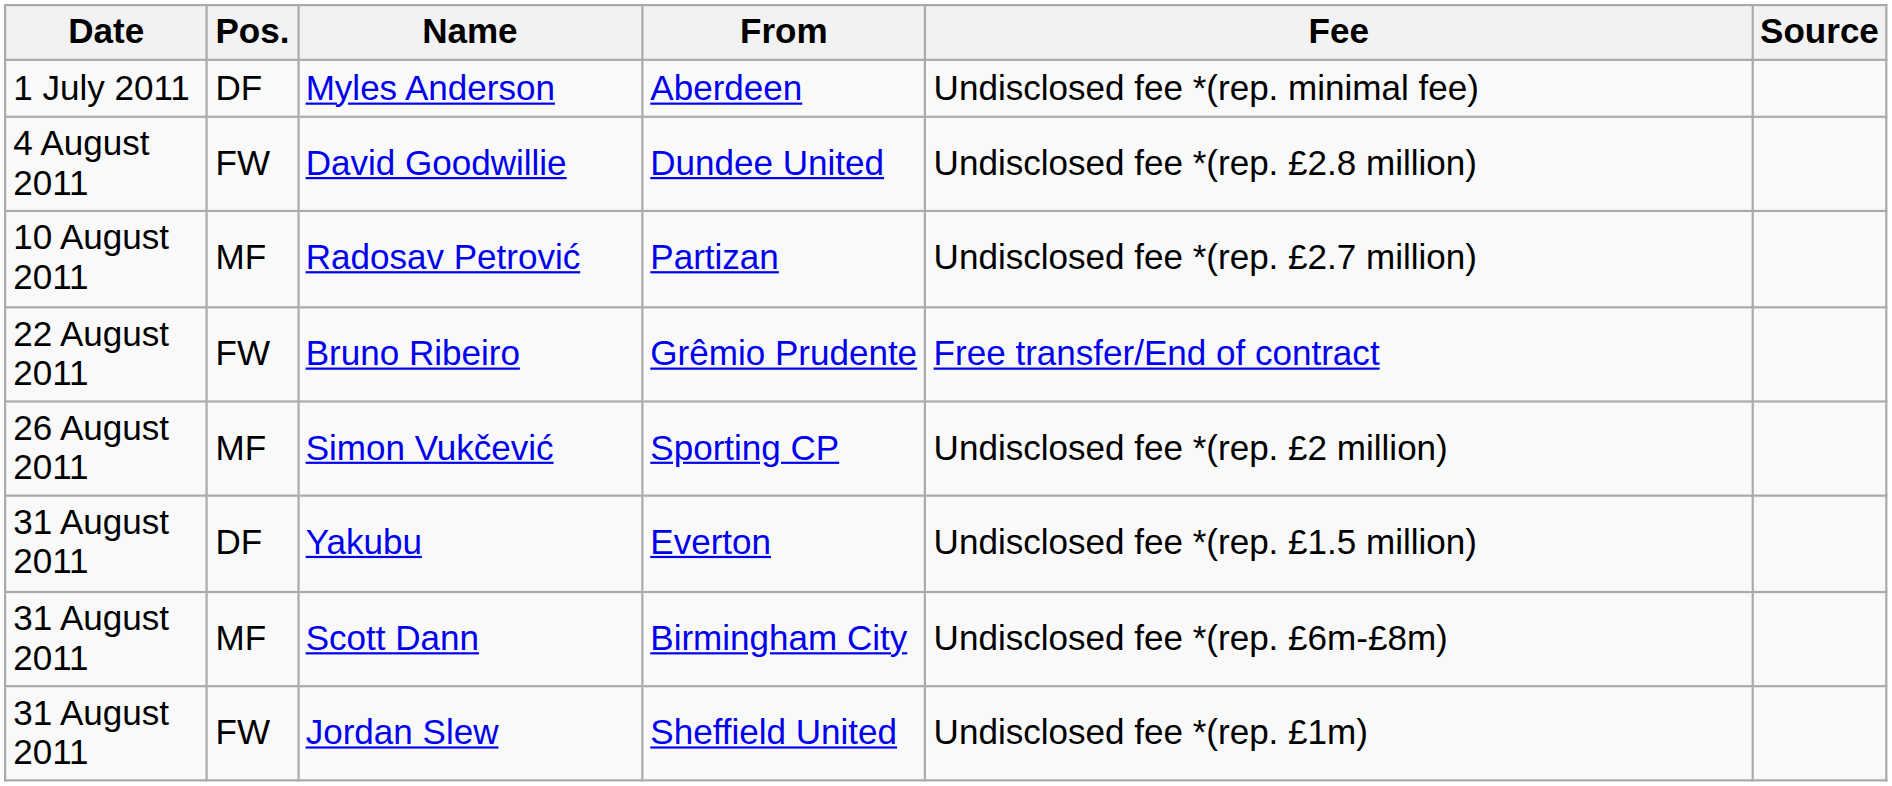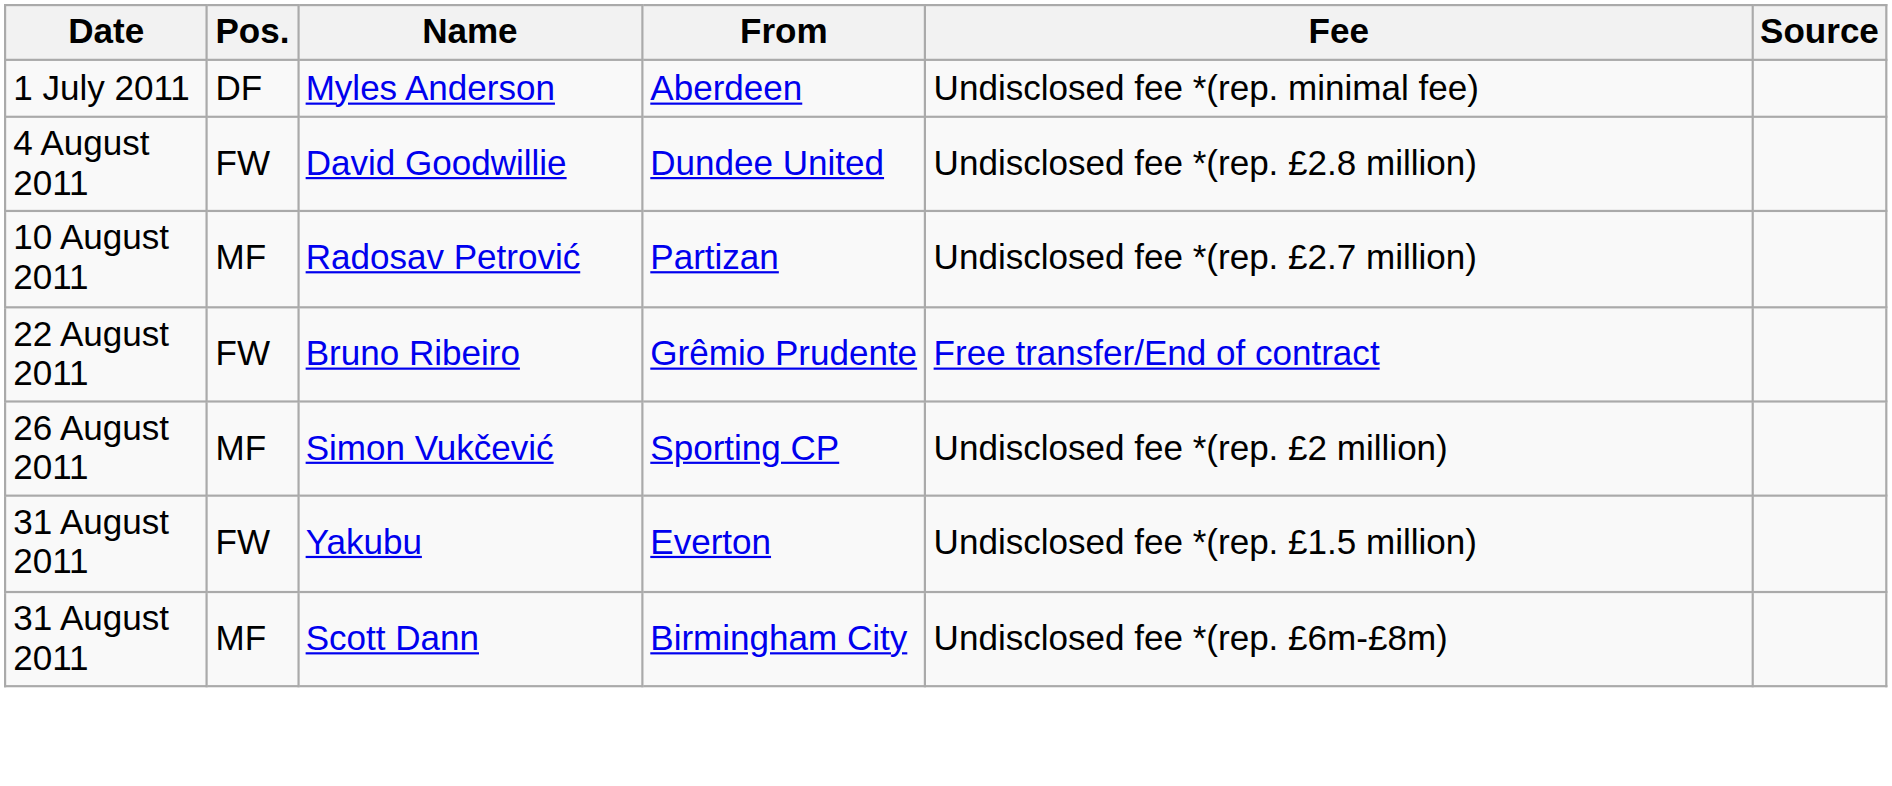 <table class="wikitable">
 <tr>
 <th width= 85>Date</th>
 <th width= 25>Pos.</th>
 <th width= 150>Name</th>
 <th width= 122>From</th>
 <th width= 370>Fee</th>
 <th width= 30>Source</th>
 </tr>
 <tr>
 <td>1 July 2011</td>
 <td>DF</td>
 <td> <a href='#'>Myles Anderson</a></td>
 <td> <a href='#'>Aberdeen</a></td>
 <td>Undisclosed fee *(rep. minimal fee)</td>
 <td></td>
 </tr>
 <tr>
 <td>4 August 2011</td>
 <td>FW</td>
 <td> <a href='#'>David Goodwillie</a></td>
 <td> <a href='#'>Dundee United</a></td>
 <td>Undisclosed fee *(rep. £2.8 million)</td>
 <td></td>
 </tr>
 <tr>
 <td>10 August 2011</td>
 <td>MF</td>
 <td> <a href='#'>Radosav Petrović</a></td>
 <td> <a href='#'>Partizan</a></td>
 <td>Undisclosed fee *(rep. £2.7 million)</td>
 <td></td>
 </tr>
 <tr>
 <td>22 August 2011</td>
 <td>FW</td>
 <td> <a href='#'>Bruno Ribeiro</a></td>
 <td> <a href='#'>Grêmio Prudente</a></td>
 <td><a href='#'>Free transfer/End of contract</a></td>
 <td></td>
 </tr>
 <tr>
 <td>26 August 2011</td>
 <td>MF</td>
 <td> <a href='#'>Simon Vukčević</a></td>
 <td> <a href='#'>Sporting CP</a></td>
 <td>Undisclosed fee *(rep. £2 million)</td>
 <td></td>
 </tr>
 <tr>
 <td>31 August 2011</td>
-<td>DF</td>
+<td>FW</td>
 <td> <a href='#'>Yakubu</a></td>
 <td> <a href='#'>Everton</a></td>
 <td>Undisclosed fee *(rep. £1.5 million)</td>
 <td></td>
 </tr>
 <tr>
 <td>31 August 2011</td>
 <td>MF</td>
 <td> <a href='#'>Scott Dann</a></td>
 <td> <a href='#'>Birmingham City</a></td>
 <td>Undisclosed fee *(rep. £6m-£8m)</td>
 <td></td>
 </tr>
-<tr>
-<td>31 August 2011</td>
-<td>FW</td>
-<td> <a href='#'>Jordan Slew</a></td>
-<td> <a href='#'>Sheffield United</a></td>
-<td>Undisclosed fee *(rep. £1m)</td>
-<td></td>
-</tr>
 </table>
